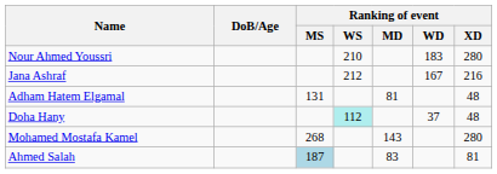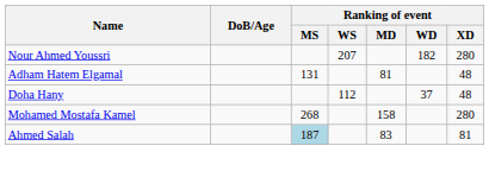 <table class="wikitable"  style="width:600px; font-size:95%; text-align:center">
 <tr>
 <th align="left" rowspan="2">Name</th>
 <th align="left" rowspan="2">DoB/Age</th>
 <th align="center" colspan="5">Ranking of event</th>
 </tr>
 <tr>
 <th align="left">MS</th>
 <th align="left">WS</th>
 <th align="left">MD</th>
 <th align="left">WD</th>
 <th align="left">XD</th>
 </tr>
 <tr>
 <td align="left"><a href='#'>Nour Ahmed Youssri</a></td>
 <td align="left"></td>
 <td></td>
-<td>210</td>
+<td>207</td>
 <td></td>
-<td>183</td>
+<td>182</td>
 <td>280</td>
-</tr>
-<tr>
-<td align="left"><a href='#'>Jana Ashraf</a></td>
-<td align="left"></td>
-<td></td>
-<td>212</td>
-<td></td>
-<td>167</td>
-<td>216</td>
 </tr>
 <tr>
 <td align="left"><a href='#'>Adham Hatem Elgamal</a></td>
 <td align="left"></td>
 <td>131</td>
 <td></td>
 <td>81</td>
 <td></td>
 <td>48</td>
 </tr>
 <tr>
 <td align="left"><a href='#'>Doha Hany</a></td>
 <td align="left"></td>
 <td></td>
-<td style="background: paleturquoise;">112</td>
+<td>112</td>
 <td></td>
 <td>37</td>
 <td>48</td>
 </tr>
 <tr>
 <td align="left"><a href='#'>Mohamed Mostafa Kamel</a></td>
 <td align="left"></td>
 <td>268</td>
 <td></td>
-<td>143</td>
+<td>158</td>
 <td></td>
 <td>280</td>
 </tr>
 <tr>
 <td align="left"><a href='#'>Ahmed Salah</a></td>
 <td align="left"></td>
 <td style="background: lightblue;">187</td>
 <td></td>
 <td>83</td>
 <td></td>
 <td>81</td>
 </tr>
 </table>
